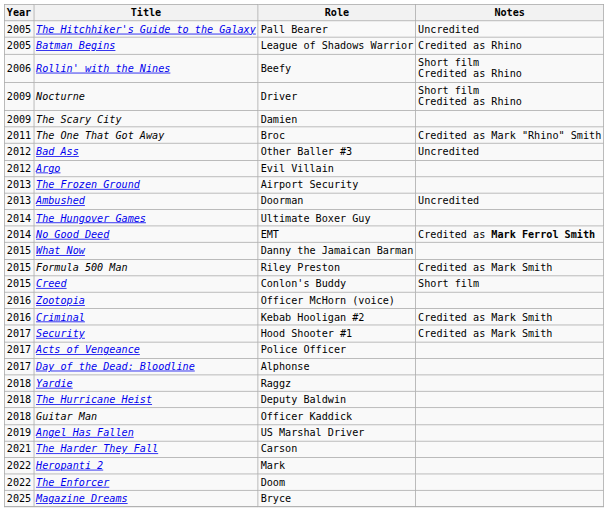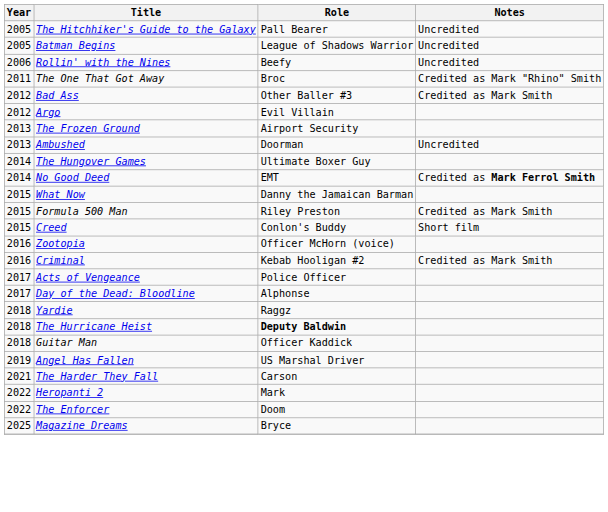 <table class="wikitable sortable">
 <tr>
 <th>Year</th>
 <th>Title</th>
 <th>Role</th>
 <th>Notes</th>
 </tr>
 <tr>
 <td>2005</td>
 <td><em><a href='#'>The Hitchhiker's Guide to the Galaxy</a></em></td>
 <td>Pall Bearer</td>
 <td>Uncredited</td>
 </tr>
 <tr>
 <td>2005</td>
 <td><em><a href='#'>Batman Begins</a></em></td>
 <td>League of Shadows Warrior</td>
-<td>Credited as Rhino</td>
+<td>Uncredited</td>
 </tr>
 <tr>
 <td>2006</td>
 <td><em><a href='#'>Rollin' with the Nines</a></em></td>
 <td>Beefy</td>
-<td>Short film<br>Credited as Rhino</td>
-</tr>
-<tr>
-<td>2009</td>
-<td><em>Nocturne</em></td>
-<td>Driver</td>
-<td>Short film<br>Credited as Rhino</td>
-</tr>
-<tr>
-<td>2009</td>
-<td><em>The Scary City</em></td>
-<td>Damien</td>
-<td></td>
+<td>Uncredited</td>
 </tr>
 <tr>
 <td>2011</td>
 <td><em>The One That Got Away</em></td>
 <td>Broc</td>
 <td>Credited as Mark "Rhino" Smith</td>
 </tr>
 <tr>
 <td>2012</td>
 <td><em><a href='#'>Bad Ass</a></em></td>
 <td>Other Baller #3</td>
-<td>Uncredited</td>
+<td>Credited as Mark Smith</td>
 </tr>
 <tr>
 <td>2012</td>
 <td><em><a href='#'>Argo</a></em></td>
 <td>Evil Villain</td>
 <td></td>
 </tr>
 <tr>
 <td>2013</td>
 <td><em><a href='#'>The Frozen Ground</a></em></td>
 <td>Airport Security</td>
 <td></td>
 </tr>
 <tr>
 <td>2013</td>
 <td><em><a href='#'>Ambushed</a></em></td>
 <td>Doorman</td>
 <td>Uncredited</td>
 </tr>
 <tr>
 <td>2014</td>
 <td><em><a href='#'>The Hungover Games</a></em></td>
 <td>Ultimate Boxer Guy</td>
 <td></td>
 </tr>
 <tr>
 <td>2014</td>
 <td><em><a href='#'>No Good Deed</a></em></td>
 <td>EMT</td>
 <td>Credited as <strong>Mark Ferrol Smith</strong></td>
 </tr>
 <tr>
 <td>2015</td>
 <td><em><a href='#'>What Now</a></em></td>
 <td>Danny the Jamaican Barman</td>
 <td></td>
 </tr>
 <tr>
 <td>2015</td>
 <td><em>Formula 500 Man</em></td>
 <td>Riley Preston</td>
 <td>Credited as Mark Smith</td>
 </tr>
 <tr>
 <td>2015</td>
 <td><em><a href='#'>Creed</a></em></td>
 <td>Conlon's Buddy</td>
 <td>Short film</td>
 </tr>
 <tr>
 <td>2016</td>
 <td><em><a href='#'>Zootopia</a></em></td>
 <td>Officer McHorn (voice)</td>
 <td></td>
 </tr>
 <tr>
 <td>2016</td>
 <td><em><a href='#'>Criminal</a></em></td>
 <td>Kebab Hooligan #2</td>
 <td>Credited as Mark Smith</td>
 </tr>
 <tr>
 <td>2017</td>
-<td><em><a href='#'>Security</a></em></td>
-<td>Hood Shooter #1</td>
-<td>Credited as Mark Smith</td>
-</tr>
-<tr>
-<td>2017</td>
 <td><em><a href='#'>Acts of Vengeance</a></em></td>
 <td>Police Officer</td>
 <td></td>
 </tr>
 <tr>
 <td>2017</td>
 <td><em><a href='#'>Day of the Dead: Bloodline</a></em></td>
 <td>Alphonse</td>
 <td></td>
 </tr>
 <tr>
 <td>2018</td>
 <td><em><a href='#'>Yardie</a></em></td>
 <td>Raggz</td>
 <td></td>
 </tr>
 <tr>
 <td>2018</td>
 <td><em><a href='#'>The Hurricane Heist</a></em></td>
-<td>Deputy Baldwin</td>
+<td><strong>Deputy Baldwin</strong></td>
 <td></td>
 </tr>
 <tr>
 <td>2018</td>
 <td><em>Guitar Man</em></td>
 <td>Officer Kaddick</td>
 <td></td>
 </tr>
 <tr>
 <td>2019</td>
 <td><em><a href='#'>Angel Has Fallen</a></em></td>
 <td>US Marshal Driver</td>
 <td></td>
 </tr>
 <tr>
 <td>2021</td>
 <td><em><a href='#'>The Harder They Fall</a></em></td>
 <td>Carson</td>
 <td></td>
 </tr>
 <tr>
 <td>2022</td>
 <td><em><a href='#'>Heropanti 2</a></em></td>
 <td>Mark</td>
 <td></td>
 </tr>
 <tr>
 <td>2022</td>
 <td><em><a href='#'>The Enforcer</a></em></td>
 <td>Doom</td>
 <td></td>
 </tr>
 <tr>
 <td>2025</td>
 <td><em><a href='#'>Magazine Dreams</a></em></td>
 <td>Bryce</td>
 <td></td>
 </tr>
 <tr>
 </tr>
 </table>
